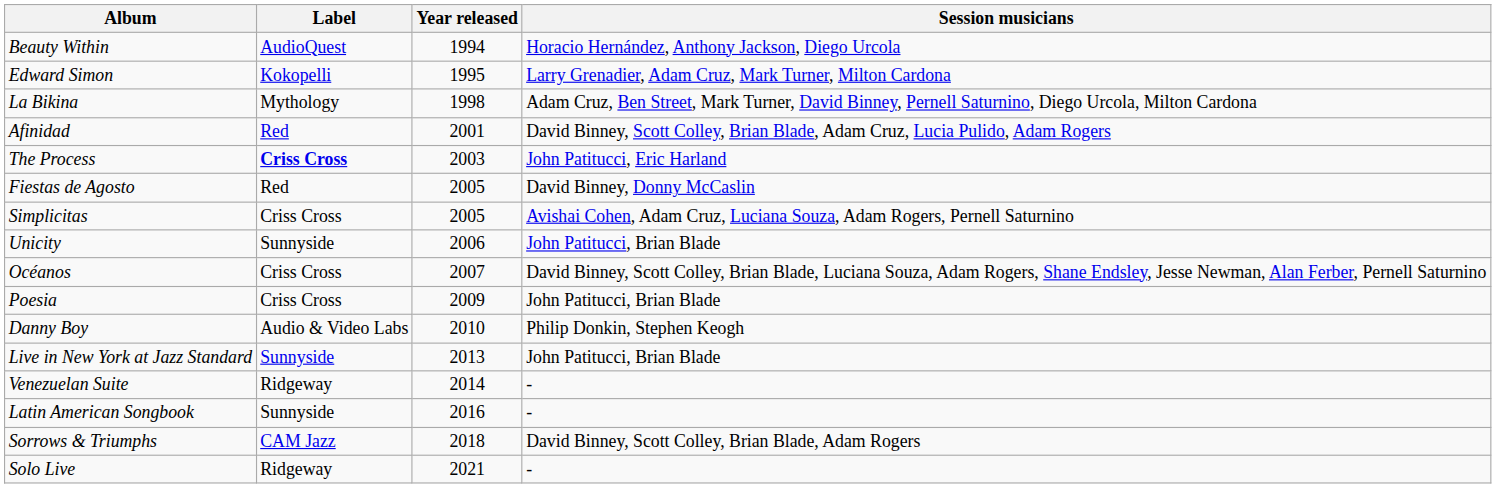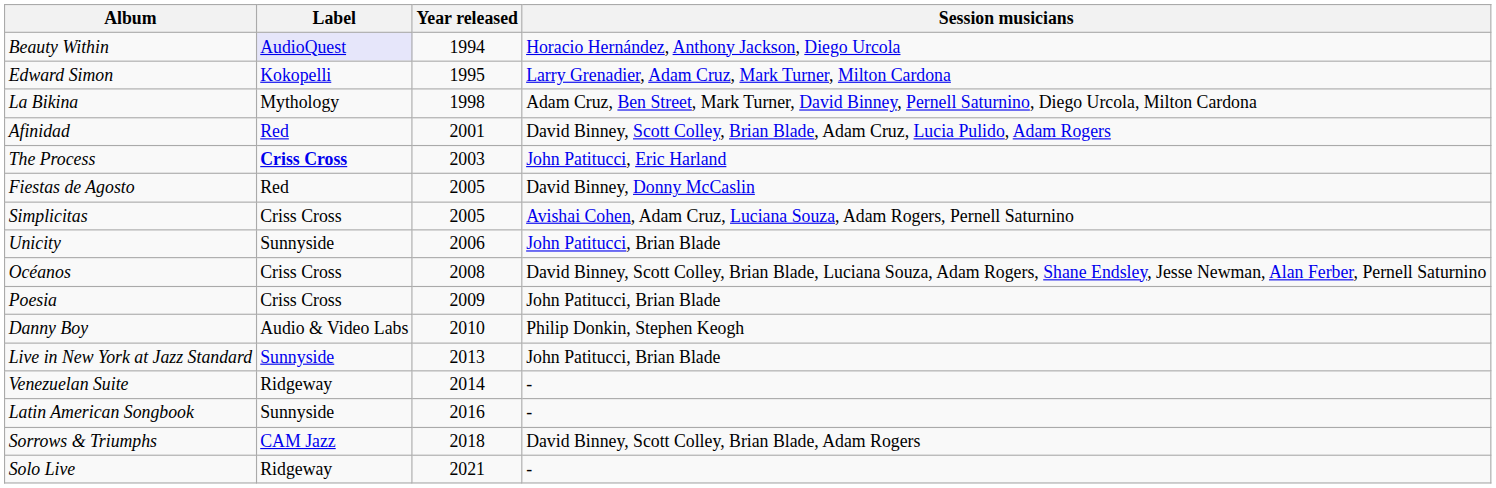 <table class="wikitable" style="text-align:center;">
 <tr>
 <th width:200px;>Album</th>
 <th width:150px;>Label</th>
 <th width:40px;>Year released</th>
 <th width:150px;>Session musicians</th>
 </tr>
 <tr>
 <td style="text-align:left;"><em>Beauty Within</em></td>
-<td style="text-align:left;"><a href='#'>AudioQuest</a></td>
+<td style="background: lavender; text-align:left;"><a href='#'>AudioQuest</a></td>
 <td>1994</td>
 <td style="text-align:left;"><a href='#'>Horacio Hernández</a>, <a href='#'>Anthony Jackson</a>, <a href='#'>Diego Urcola</a></td>
 </tr>
 <tr>
 <td style="text-align:left;"><em>Edward Simon</em></td>
 <td style="text-align:left;"><a href='#'>Kokopelli</a></td>
 <td>1995</td>
 <td style="text-align:left;"><a href='#'>Larry Grenadier</a>, <a href='#'>Adam Cruz</a>, <a href='#'>Mark Turner</a>, <a href='#'>Milton Cardona</a></td>
 </tr>
 <tr>
 <td style="text-align:left;"><em>La Bikina</em></td>
 <td style="text-align:left;">Mythology</td>
 <td>1998</td>
 <td style="text-align:left;">Adam Cruz, <a href='#'>Ben Street</a>, Mark Turner, <a href='#'>David Binney</a>, <a href='#'>Pernell Saturnino</a>, Diego Urcola, Milton Cardona</td>
 </tr>
 <tr>
 <td style="text-align:left;"><em>Afinidad</em></td>
 <td style="text-align:left;"><a href='#'>Red</a></td>
 <td>2001</td>
 <td style="text-align:left;">David Binney, <a href='#'>Scott Colley</a>, <a href='#'>Brian Blade</a>, Adam Cruz, <a href='#'>Lucia Pulido</a>, <a href='#'>Adam Rogers</a></td>
 </tr>
 <tr>
 <td style="text-align:left;"><em>The Process</em></td>
 <td style="text-align:left;"><strong><a href='#'>Criss Cross</a></strong></td>
 <td>2003</td>
 <td style="text-align:left;"><a href='#'>John Patitucci</a>, <a href='#'>Eric Harland</a></td>
 </tr>
 <tr>
 <td style="text-align:left;"><em>Fiestas de Agosto</em></td>
 <td style="text-align:left;">Red</td>
 <td>2005</td>
 <td style="text-align:left;">David Binney, <a href='#'>Donny McCaslin</a></td>
 </tr>
 <tr>
 <td style="text-align:left;"><em>Simplicitas</em></td>
 <td style="text-align:left;">Criss Cross</td>
 <td>2005</td>
 <td style="text-align:left;"><a href='#'>Avishai Cohen</a>, Adam Cruz, <a href='#'>Luciana Souza</a>, Adam Rogers, Pernell Saturnino</td>
 </tr>
 <tr>
 <td style="text-align:left;"><em>Unicity</em></td>
 <td style="text-align:left;">Sunnyside</td>
 <td>2006</td>
 <td style="text-align:left;"><a href='#'>John Patitucci</a>, Brian Blade</td>
 </tr>
 <tr>
 <td style="text-align:left;"><em>Océanos</em></td>
 <td style="text-align:left;">Criss Cross</td>
-<td>2007</td>
+<td>2008</td>
 <td style="text-align:left;">David Binney, Scott Colley, Brian Blade, Luciana Souza, Adam Rogers, <a href='#'>Shane Endsley</a>, Jesse Newman, <a href='#'>Alan Ferber</a>, Pernell Saturnino</td>
 </tr>
 <tr>
 <td style="text-align:left;"><em>Poesia</em></td>
 <td style="text-align:left;">Criss Cross</td>
 <td>2009</td>
 <td style="text-align:left;">John Patitucci, Brian Blade</td>
 </tr>
 <tr>
 <td style="text-align:left;"><em>Danny Boy</em></td>
 <td style="text-align:left;">Audio & Video Labs</td>
 <td>2010</td>
 <td style="text-align:left;">Philip Donkin, Stephen Keogh</td>
 </tr>
 <tr>
 <td style="text-align:left;"><em>Live in New York at Jazz Standard</em></td>
 <td style="text-align:left;"><a href='#'>Sunnyside</a></td>
 <td>2013</td>
 <td style="text-align:left;">John Patitucci, Brian Blade</td>
 </tr>
 <tr>
 <td style="text-align:left;"><em>Venezuelan Suite</em></td>
 <td style="text-align:left;">Ridgeway</td>
 <td>2014</td>
 <td style="text-align:left;">-</td>
 </tr>
 <tr>
 <td style="text-align:left;"><em>Latin American Songbook</em></td>
 <td style="text-align:left;">Sunnyside</td>
 <td>2016</td>
 <td style="text-align:left;">-</td>
 </tr>
 <tr>
 <td style="text-align:left;"><em>Sorrows & Triumphs</em></td>
 <td style="text-align:left;"><a href='#'>CAM Jazz</a></td>
 <td>2018</td>
 <td style="text-align:left;">David Binney, Scott Colley, Brian Blade, Adam Rogers</td>
 </tr>
 <tr>
 <td style="text-align:left;"><em>Solo Live</em></td>
 <td style="text-align:left;">Ridgeway</td>
 <td>2021</td>
 <td style="text-align:left;">-</td>
 </tr>
 </table>
